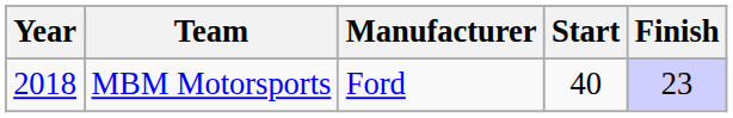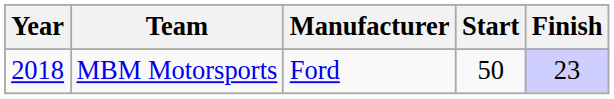 <table class="wikitable" style="font-size: 90%;">
 <tr>
 <th>Year</th>
 <th>Team</th>
 <th>Manufacturer</th>
 <th>Start</th>
 <th>Finish</th>
 </tr>
 <tr>
 <td><a href='#'>2018</a></td>
 <td><a href='#'>MBM Motorsports</a></td>
 <td><a href='#'>Ford</a></td>
-<td align=center>40</td>
+<td align=center>50</td>
 <td align=center style="background:#CFCFFF;">23</td>
 </tr>
 </table>
